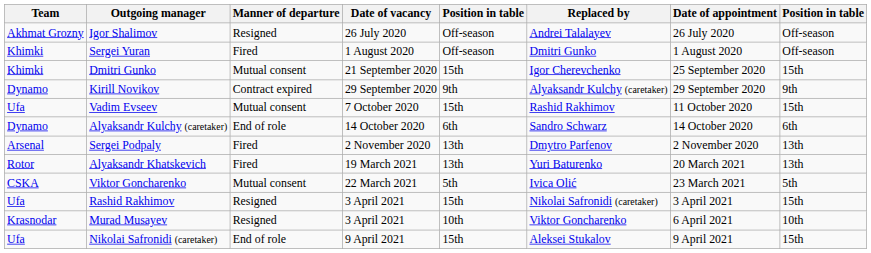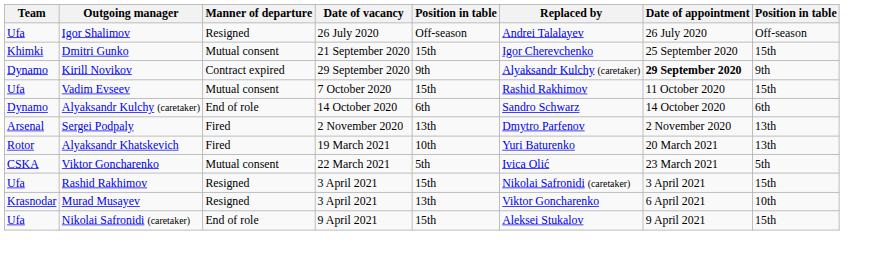 <table class="wikitable">
 <tr>
 <th>Team</th>
 <th>Outgoing manager</th>
 <th>Manner of departure</th>
 <th>Date of vacancy</th>
 <th>Position in table</th>
 <th>Replaced by</th>
 <th>Date of appointment</th>
 <th>Position in table</th>
 </tr>
 <tr>
-<td><a href='#'>Akhmat Grozny</a></td>
+<td><a href='#'>Ufa</a></td>
 <td> <a href='#'>Igor Shalimov</a></td>
 <td>Resigned</td>
 <td>26 July 2020</td>
 <td>Off-season</td>
 <td> <a href='#'>Andrei Talalayev</a></td>
 <td>26 July 2020</td>
-<td>Off-season</td>
-</tr>
-<tr>
-<td><a href='#'>Khimki</a></td>
-<td> <a href='#'>Sergei Yuran</a></td>
-<td>Fired</td>
-<td>1 August 2020</td>
-<td>Off-season</td>
-<td> <a href='#'>Dmitri Gunko</a></td>
-<td>1 August 2020</td>
 <td>Off-season</td>
 </tr>
 <tr>
 <td><a href='#'>Khimki</a></td>
 <td> <a href='#'>Dmitri Gunko</a></td>
 <td>Mutual consent</td>
 <td>21 September 2020</td>
 <td>15th</td>
 <td> <a href='#'>Igor Cherevchenko</a></td>
 <td>25 September 2020</td>
 <td>15th</td>
 </tr>
 <tr>
 <td><a href='#'>Dynamo</a></td>
 <td> <a href='#'>Kirill Novikov</a></td>
 <td>Contract expired</td>
 <td>29 September 2020</td>
 <td>9th</td>
 <td> <a href='#'>Alyaksandr Kulchy</a> <small>(caretaker)</small></td>
-<td>29 September 2020</td>
+<td><strong>29 September 2020</strong></td>
 <td>9th</td>
 </tr>
 <tr>
 <td><a href='#'>Ufa</a></td>
 <td> <a href='#'>Vadim Evseev</a></td>
 <td>Mutual consent</td>
 <td>7 October 2020</td>
 <td>15th</td>
 <td> <a href='#'>Rashid Rakhimov</a></td>
 <td>11 October 2020</td>
 <td>15th</td>
 </tr>
 <tr>
 <td><a href='#'>Dynamo</a></td>
 <td> <a href='#'>Alyaksandr Kulchy</a> <small>(caretaker)</small></td>
 <td>End of role</td>
 <td>14 October 2020</td>
 <td>6th</td>
 <td> <a href='#'>Sandro Schwarz</a></td>
 <td>14 October 2020</td>
 <td>6th</td>
 </tr>
 <tr>
 <td><a href='#'>Arsenal</a></td>
 <td> <a href='#'>Sergei Podpaly</a></td>
 <td>Fired</td>
 <td>2 November 2020</td>
 <td>13th</td>
 <td> <a href='#'>Dmytro Parfenov</a></td>
 <td>2 November 2020</td>
 <td>13th</td>
 </tr>
 <tr>
 <td><a href='#'>Rotor</a></td>
 <td> <a href='#'>Alyaksandr Khatskevich</a></td>
 <td>Fired</td>
 <td>19 March 2021</td>
-<td>13th</td>
+<td>10th</td>
 <td> <a href='#'>Yuri Baturenko</a></td>
 <td>20 March 2021</td>
 <td>13th</td>
 </tr>
 <tr>
 <td><a href='#'>CSKA</a></td>
 <td> <a href='#'>Viktor Goncharenko</a></td>
 <td>Mutual consent</td>
 <td>22 March 2021</td>
 <td>5th</td>
 <td> <a href='#'>Ivica Olić</a></td>
 <td>23 March 2021</td>
 <td>5th</td>
 </tr>
 <tr>
 <td><a href='#'>Ufa</a></td>
 <td> <a href='#'>Rashid Rakhimov</a></td>
 <td>Resigned</td>
 <td>3 April 2021</td>
 <td>15th</td>
 <td> <a href='#'>Nikolai Safronidi</a> <small>(caretaker)</small></td>
 <td>3 April 2021</td>
 <td>15th</td>
 </tr>
 <tr>
 <td><a href='#'>Krasnodar</a></td>
 <td> <a href='#'>Murad Musayev</a></td>
 <td>Resigned</td>
 <td>3 April 2021</td>
-<td>10th</td>
+<td>13th</td>
 <td> <a href='#'>Viktor Goncharenko</a></td>
 <td>6 April 2021</td>
 <td>10th</td>
 </tr>
 <tr>
 <td><a href='#'>Ufa</a></td>
 <td> <a href='#'>Nikolai Safronidi</a> <small>(caretaker)</small></td>
 <td>End of role</td>
 <td>9 April 2021</td>
 <td>15th</td>
 <td> <a href='#'>Aleksei Stukalov</a></td>
 <td>9 April 2021</td>
 <td>15th</td>
 </tr>
 </table>
